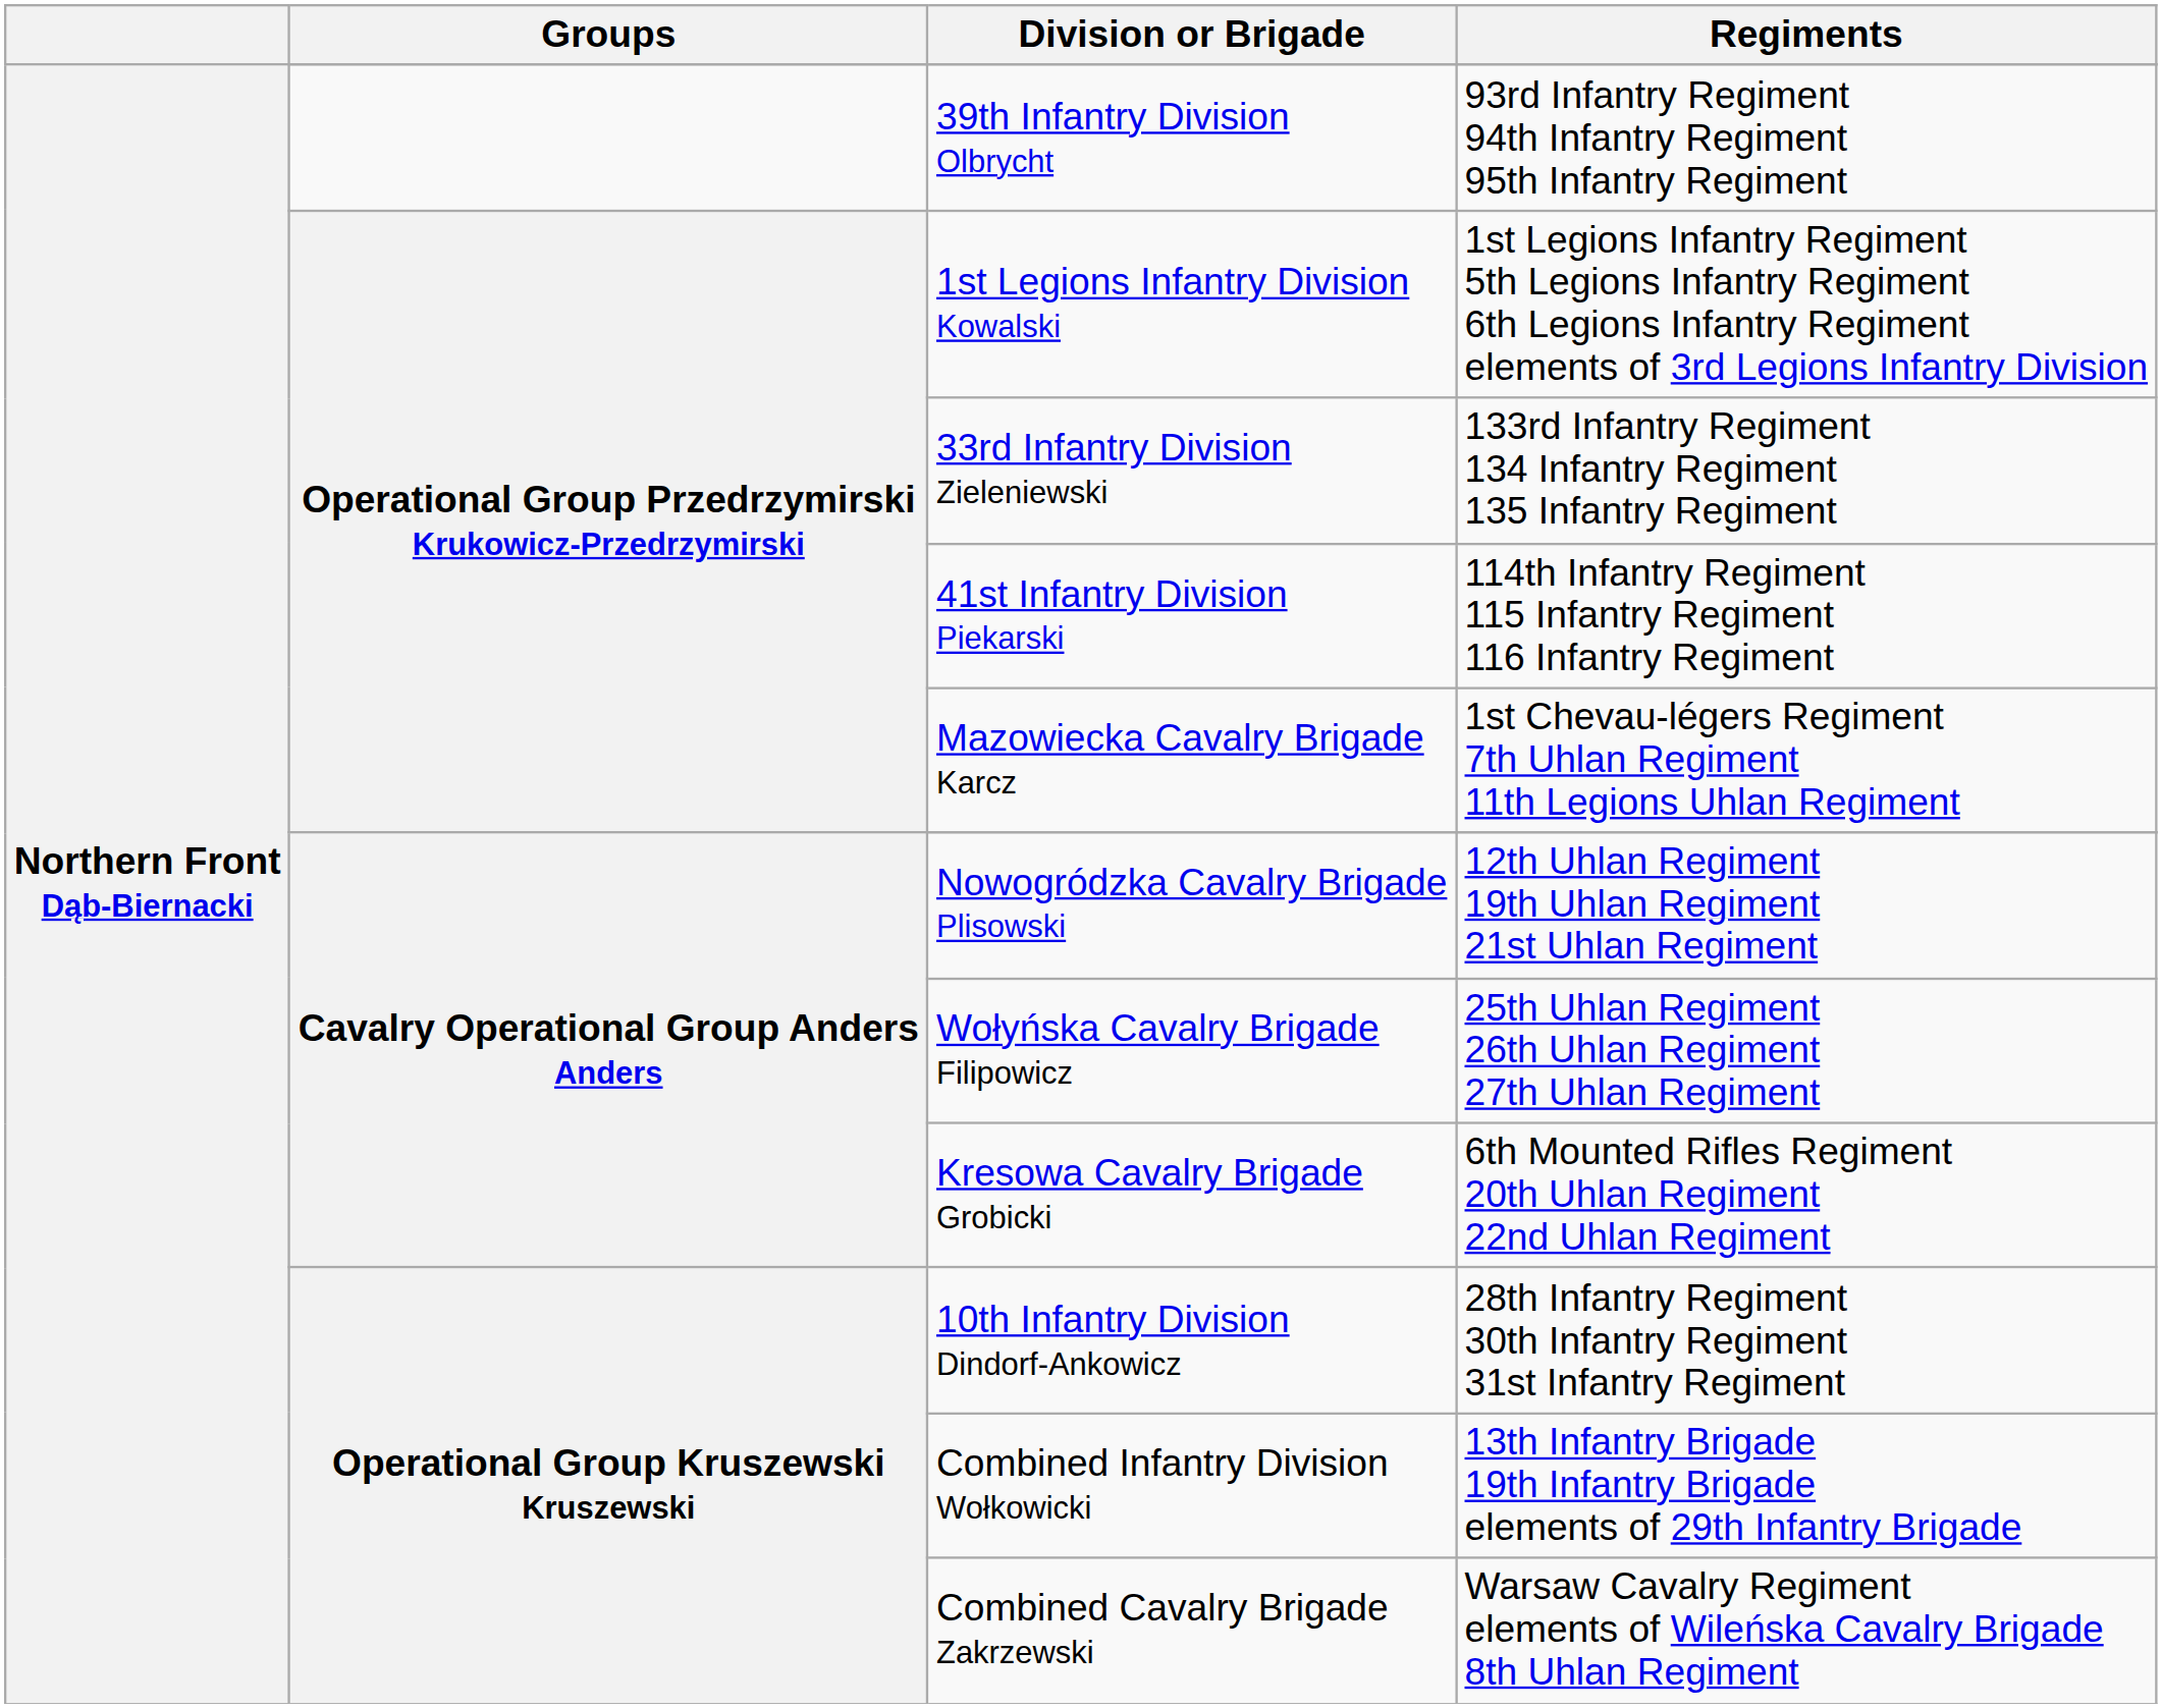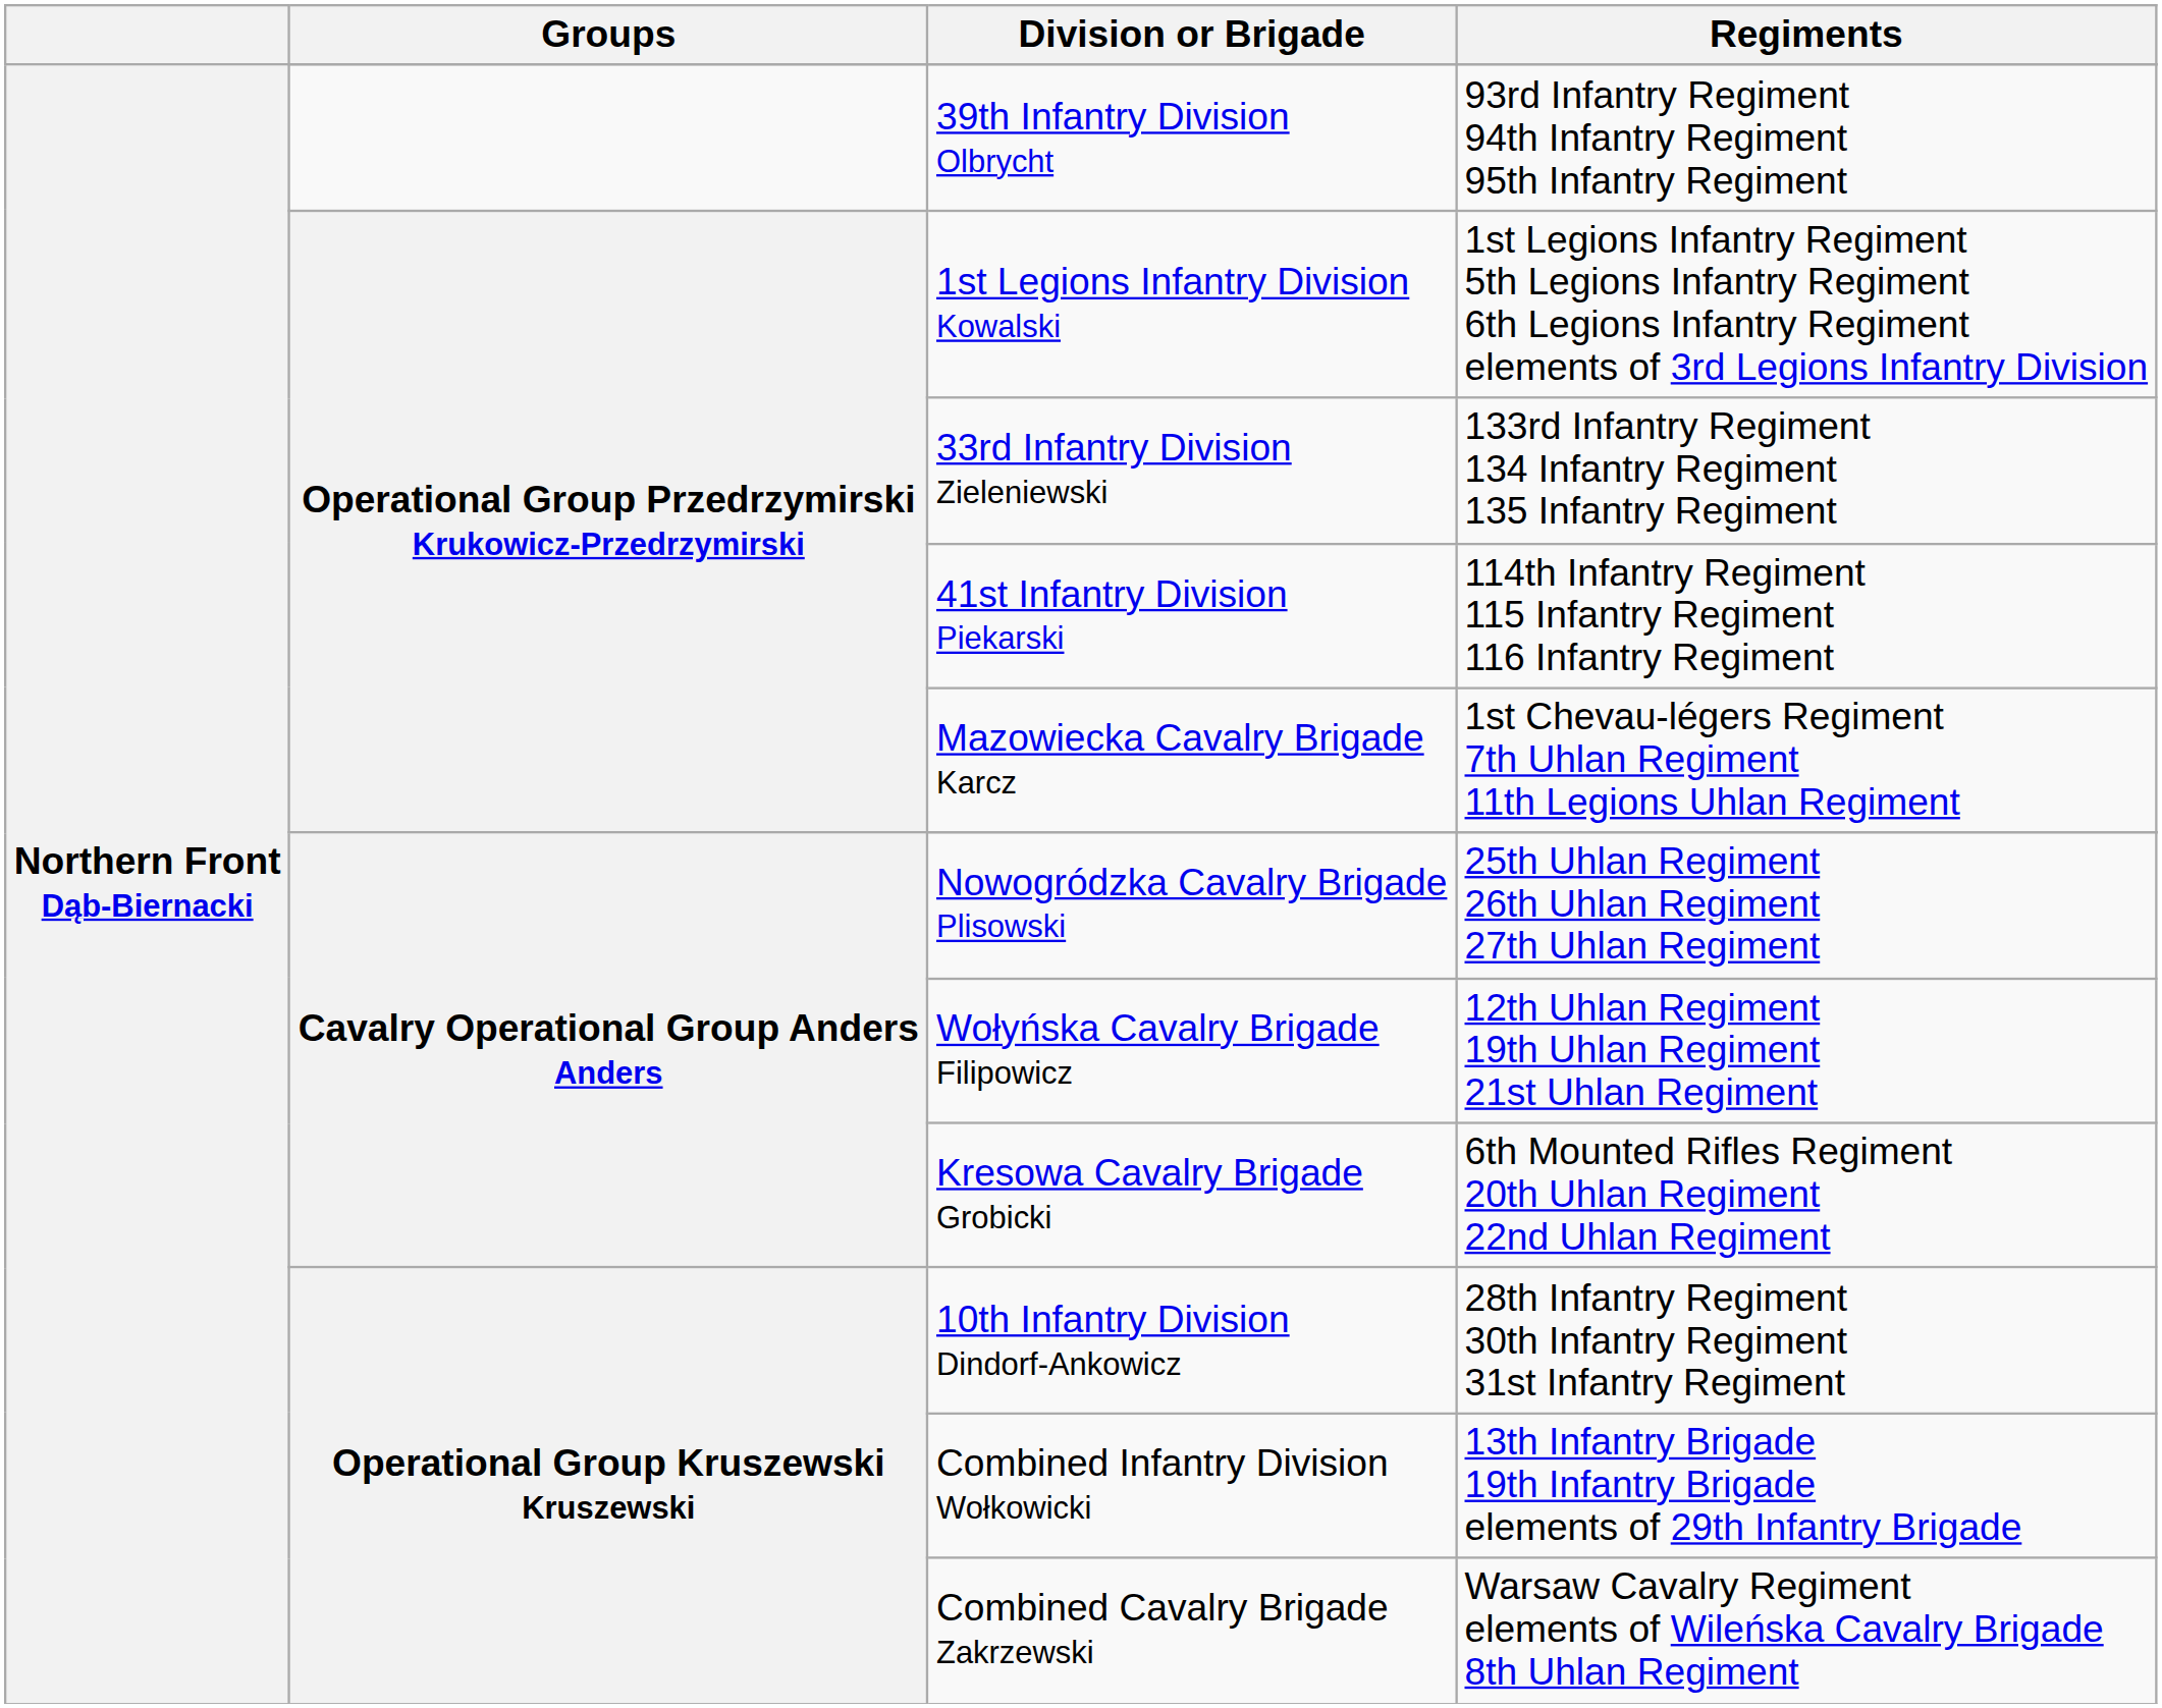 <table class="wikitable">
 <tr>
 <th></th>
 <th>Groups</th>
 <th>Division or Brigade</th>
 <th>Regiments</th>
 </tr>
 <tr>
 <th ROWSPAN=14>Northern Front <br><small><a href='#'>Dąb-Biernacki</a></small></th>
 </tr>
 <tr>
 <td></td>
 <td><a href='#'>39th Infantry Division</a> <br> <small><a href='#'>Olbrycht</a></small></td>
 <td>93rd Infantry Regiment <br> 94th Infantry Regiment <br> 95th Infantry Regiment</td>
 </tr>
 <tr>
 <th ROWSPAN=4>Operational Group Przedrzymirski <br><small><a href='#'>Krukowicz-Przedrzymirski</a></small></th>
 <td><a href='#'>1st Legions Infantry Division</a> <br> <small><a href='#'>Kowalski</a></small></td>
 <td>1st Legions Infantry Regiment <br> 5th Legions Infantry Regiment <br> 6th Legions Infantry Regiment <br> elements of <a href='#'>3rd Legions Infantry Division</a></td>
 </tr>
 <tr>
 <td><a href='#'>33rd Infantry Division</a> <br> <small>Zieleniewski</small></td>
 <td>133rd Infantry Regiment <br> 134 Infantry Regiment <br> 135 Infantry Regiment</td>
 </tr>
 <tr>
 <td><a href='#'>41st Infantry Division</a> <br> <small><a href='#'>Piekarski</a></small></td>
 <td>114th Infantry Regiment <br> 115 Infantry Regiment <br> 116 Infantry Regiment</td>
 </tr>
 <tr>
 <td><a href='#'>Mazowiecka Cavalry Brigade</a> <br> <small>Karcz</small></td>
 <td>1st Chevau-légers Regiment <br> <a href='#'>7th Uhlan Regiment</a> <br> <a href='#'>11th Legions Uhlan Regiment</a></td>
 </tr>
 <tr>
 <th ROWSPAN=4>Cavalry Operational Group Anders <br><small><a href='#'>Anders</a></small></th>
 </tr>
 <tr>
 <td><a href='#'>Nowogródzka Cavalry Brigade</a> <br> <small><a href='#'>Plisowski</a></small></td>
-<td><a href='#'>12th Uhlan Regiment</a> <br><a href='#'>19th Uhlan Regiment</a> <br><a href='#'>21st Uhlan Regiment</a></td>
+<td><a href='#'>25th Uhlan Regiment</a> <br><a href='#'>26th Uhlan Regiment</a> <br><a href='#'>27th Uhlan Regiment</a></td>
 </tr>
 <tr>
 <td><a href='#'>Wołyńska Cavalry Brigade</a> <br> <small>Filipowicz</small></td>
-<td><a href='#'>25th Uhlan Regiment</a> <br><a href='#'>26th Uhlan Regiment</a> <br><a href='#'>27th Uhlan Regiment</a></td>
+<td><a href='#'>12th Uhlan Regiment</a> <br><a href='#'>19th Uhlan Regiment</a> <br><a href='#'>21st Uhlan Regiment</a></td>
 </tr>
 <tr>
 <td><a href='#'>Kresowa Cavalry Brigade</a> <br> <small>Grobicki</small></td>
 <td>6th Mounted Rifles Regiment <br><a href='#'>20th Uhlan Regiment</a> <br><a href='#'>22nd Uhlan Regiment</a></td>
 </tr>
 <tr>
 <th ROWSPAN=4>Operational Group Kruszewski <br><small>Kruszewski</small></th>
 <td><a href='#'>10th Infantry Division</a> <br> <small>Dindorf-Ankowicz</small></td>
 <td>28th Infantry Regiment <br>30th Infantry Regiment <br>31st Infantry Regiment</td>
 </tr>
 <tr>
 <td>Combined Infantry Division <br> <small>Wołkowicki</small></td>
 <td><a href='#'>13th Infantry Brigade</a> <br><a href='#'>19th Infantry Brigade</a> <br>elements of <a href='#'>29th Infantry Brigade</a></td>
 </tr>
 <tr>
 <td>Combined Cavalry Brigade <br> <small>Zakrzewski</small></td>
 <td>Warsaw Cavalry Regiment <br>elements of <a href='#'>Wileńska Cavalry Brigade</a> <br><a href='#'>8th Uhlan Regiment</a></td>
 </tr>
 </table>
